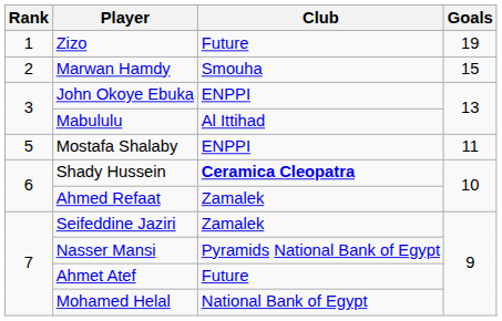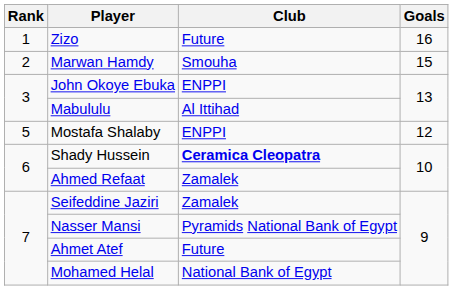 <table class="wikitable" style="text-align:center;">
 <tr>
 <th>Rank</th>
 <th>Player</th>
 <th>Club</th>
 <th>Goals</th>
 </tr>
 <tr>
 <td>1</td>
 <td align="left"> <a href='#'>Zizo</a></td>
 <td align="left"><a href='#'>Future</a></td>
-<td>19</td>
+<td>16</td>
 </tr>
 <tr>
 <td>2</td>
 <td align="left"> <a href='#'>Marwan Hamdy</a></td>
 <td align="left"><a href='#'>Smouha</a></td>
 <td>15</td>
 </tr>
 <tr>
 <td rowspan="2">3</td>
 <td align="left"> <a href='#'>John Okoye Ebuka</a></td>
 <td align="left"><a href='#'>ENPPI</a></td>
 <td rowspan="2">13</td>
 </tr>
 <tr>
 <td align="left"> <a href='#'>Mabululu</a></td>
 <td align="left"><a href='#'>Al Ittihad</a></td>
 </tr>
 <tr>
 <td>5</td>
 <td align="left"> Mostafa Shalaby</td>
 <td align="left"><a href='#'>ENPPI</a></td>
-<td>11</td>
+<td>12</td>
 </tr>
 <tr>
 <td rowspan="2">6</td>
 <td align="left"> Shady Hussein</td>
 <td align="left"><strong><a href='#'>Ceramica Cleopatra</a></strong></td>
 <td rowspan="2">10</td>
 </tr>
 <tr>
 <td align="left"> <a href='#'>Ahmed Refaat</a></td>
 <td align="left"><a href='#'>Zamalek</a></td>
 </tr>
 <tr>
 <td rowspan="4">7</td>
 <td align="left"> <a href='#'>Seifeddine Jaziri</a></td>
 <td align="left"><a href='#'>Zamalek</a></td>
 <td rowspan="4">9</td>
 </tr>
 <tr>
 <td align="left"> <a href='#'>Nasser Mansi</a></td>
 <td align="left"><a href='#'>Pyramids</a> <a href='#'>National Bank of Egypt</a></td>
 </tr>
 <tr>
 <td align="left"> <a href='#'>Ahmet Atef</a></td>
 <td align="left"><a href='#'>Future</a></td>
 </tr>
 <tr>
 <td align="left"> <a href='#'>Mohamed Helal</a></td>
 <td align="left"><a href='#'>National Bank of Egypt</a></td>
 </tr>
 </table>
